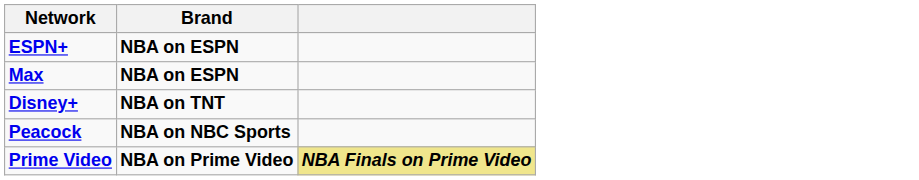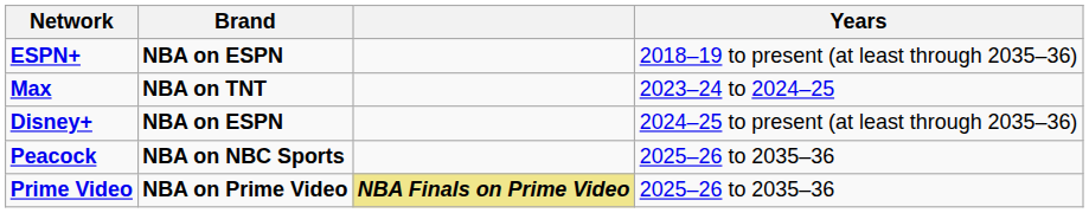 <table class="wikitable">
 <tr>
 <th>Network</th>
 <th>Brand</th>
 <th></th>
+<th>Years</th>
 </tr>
 <tr>
 <td><strong><a href='#'>ESPN+</a></strong></td>
 <td><strong>NBA on ESPN</strong></td>
 <td></td>
+<td><a href='#'>2018–19</a> to present (at least through 2035–36)</td>
 </tr>
 <tr>
 <td><strong><a href='#'>Max</a></strong></td>
-<td><strong>NBA on ESPN</strong></td>
+<td><strong>NBA on TNT</strong></td>
 <td></td>
+<td><a href='#'>2023–24</a> to <a href='#'>2024–25</a></td>
 </tr>
 <tr>
 <td><strong><a href='#'>Disney+</a></strong></td>
-<td><strong>NBA on TNT</strong></td>
+<td><strong>NBA on ESPN</strong></td>
 <td></td>
+<td><a href='#'>2024–25</a> to present (at least through 2035–36)</td>
 </tr>
 <tr>
 <td><strong><a href='#'>Peacock</a></strong></td>
 <td><strong>NBA on NBC Sports</strong></td>
 <td></td>
+<td><a href='#'>2025–26</a> to 2035–36</td>
 </tr>
 <tr>
 <td><strong><a href='#'>Prime Video</a></strong></td>
 <td><strong>NBA on Prime Video</strong></td>
 <td style="background: khaki;"><strong><em>NBA Finals on Prime Video</em></strong></td>
+<td><a href='#'>2025–26</a> to 2035–36</td>
 </tr>
 </table>
